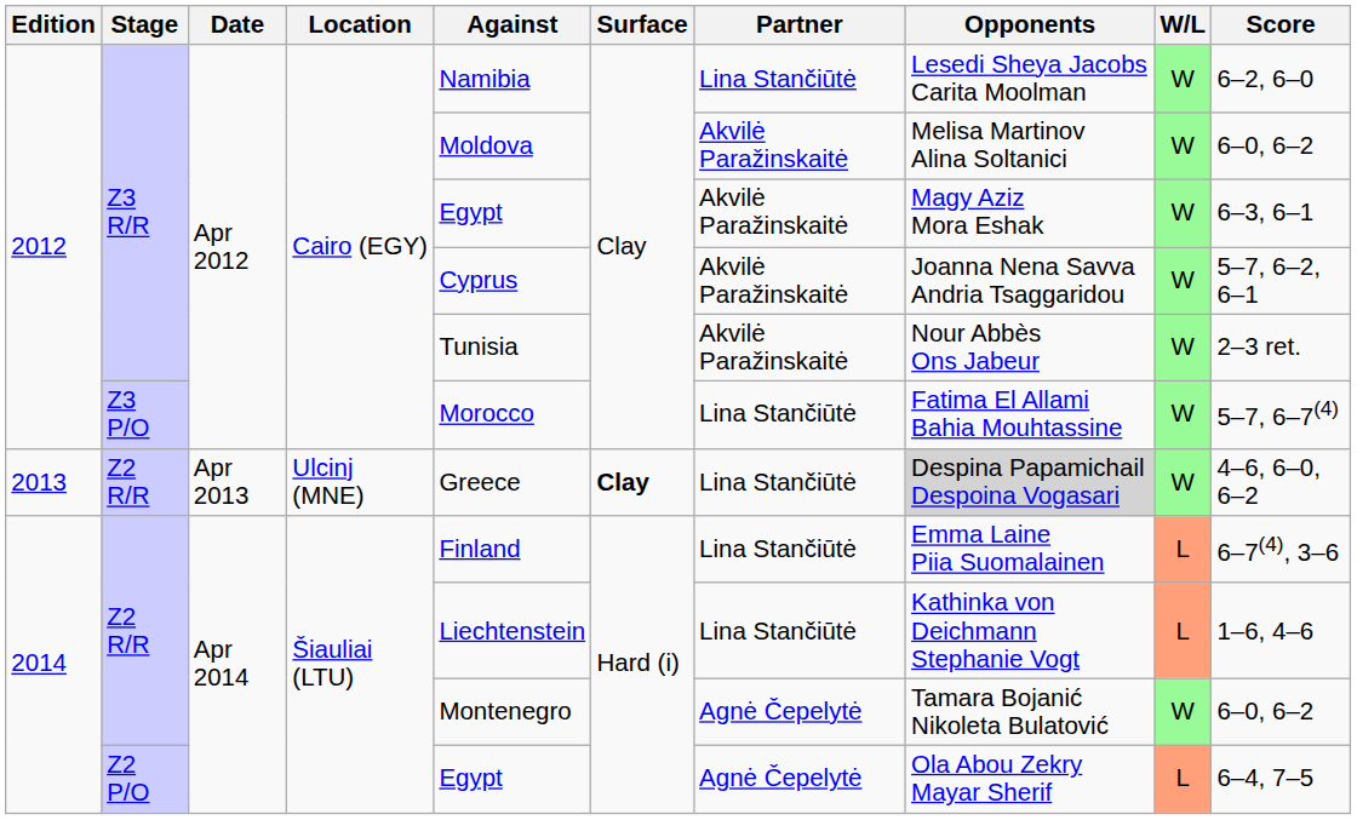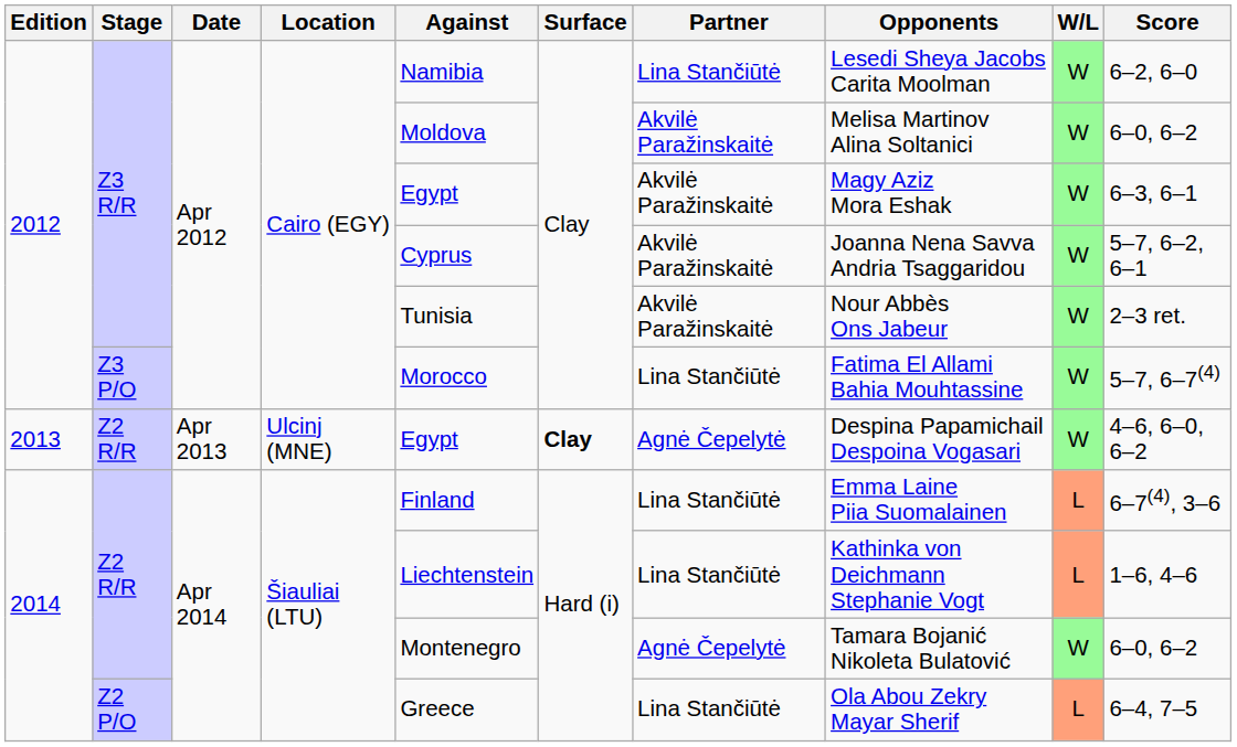 <table class=wikitable>
 <tr>
 <th>Edition</th>
 <th>Stage</th>
 <th>Date</th>
 <th>Location</th>
 <th>Against</th>
 <th>Surface</th>
 <th>Partner</th>
 <th>Opponents</th>
 <th>W/L</th>
 <th>Score</th>
 </tr>
 <tr>
 <td rowspan="6"><a href='#'>2012</a></td>
 <td style="background:#ccf;" rowspan="5"><a href='#'>Z3 R/R</a></td>
 <td rowspan="6">Apr 2012</td>
 <td rowspan="6"><a href='#'>Cairo</a> (EGY)</td>
 <td> <a href='#'>Namibia</a></td>
 <td rowspan="6">Clay</td>
 <td><a href='#'>Lina Stančiūtė</a></td>
 <td><a href='#'>Lesedi Sheya Jacobs</a> <br> Carita Moolman</td>
 <td style="text-align:center; background:#98fb98;">W</td>
 <td>6–2, 6–0</td>
 </tr>
 <tr>
 <td> <a href='#'>Moldova</a></td>
 <td><a href='#'>Akvilė Paražinskaitė</a></td>
 <td>Melisa Martinov <br>  Alina Soltanici</td>
 <td style="text-align:center; background:#98fb98;">W</td>
 <td>6–0, 6–2</td>
 </tr>
 <tr>
 <td> <a href='#'>Egypt</a></td>
 <td>Akvilė Paražinskaitė</td>
 <td><a href='#'>Magy Aziz</a> <br> Mora Eshak</td>
 <td style="text-align:center; background:#98fb98;">W</td>
 <td>6–3, 6–1</td>
 </tr>
 <tr>
 <td> <a href='#'>Cyprus</a></td>
 <td>Akvilė Paražinskaitė</td>
 <td>Joanna Nena Savva <br>  Andria Tsaggaridou</td>
 <td style="text-align:center; background:#98fb98;">W</td>
 <td>5–7, 6–2, 6–1</td>
 </tr>
 <tr>
 <td> Tunisia</td>
 <td>Akvilė Paražinskaitė</td>
 <td>Nour Abbès <br> <a href='#'>Ons Jabeur</a></td>
 <td style="text-align:center; background:#98fb98;">W</td>
 <td>2–3 ret.</td>
 </tr>
 <tr>
 <td style="background:#ccf;"><a href='#'>Z3 P/O</a></td>
 <td> <a href='#'>Morocco</a></td>
 <td>Lina Stančiūtė</td>
 <td><a href='#'>Fatima El Allami</a> <br> <a href='#'>Bahia Mouhtassine</a></td>
 <td style="text-align:center; background:#98fb98;">W</td>
 <td>5–7, 6–7<sup>(4)</sup></td>
 </tr>
 <tr>
 <td><a href='#'>2013</a></td>
 <td style="background:#ccf;"><a href='#'>Z2 R/R</a></td>
 <td>Apr 2013</td>
 <td><a href='#'>Ulcinj</a> (MNE)</td>
-<td> Greece</td>
+<td> <a href='#'>Egypt</a></td>
 <td><strong>Clay</strong></td>
-<td>Lina Stančiūtė</td>
-<td style="background: lightgrey;">Despina Papamichail <br> <a href='#'>Despoina Vogasari</a></td>
+<td><a href='#'>Agnė Čepelytė</a></td>
+<td>Despina Papamichail <br> <a href='#'>Despoina Vogasari</a></td>
 <td style="text-align:center; background:#98fb98;">W</td>
 <td>4–6, 6–0, 6–2</td>
 </tr>
 <tr>
 <td rowspan="4"><a href='#'>2014</a></td>
 <td style="background:#ccf;" rowspan="3"><a href='#'>Z2 R/R</a></td>
 <td rowspan="4">Apr 2014</td>
 <td rowspan="4"><a href='#'>Šiauliai</a> (LTU)</td>
 <td> <a href='#'>Finland</a></td>
 <td rowspan="4">Hard (i)</td>
 <td>Lina Stančiūtė</td>
 <td><a href='#'>Emma Laine</a> <br> <a href='#'>Piia Suomalainen</a></td>
 <td style="text-align:center; background:#ffa07a;">L</td>
 <td>6–7<sup>(4)</sup>, 3–6</td>
 </tr>
 <tr>
 <td> <a href='#'>Liechtenstein</a></td>
 <td>Lina Stančiūtė</td>
 <td><a href='#'>Kathinka von Deichmann</a> <br>  <a href='#'>Stephanie Vogt</a></td>
 <td style="text-align:center; background:#ffa07a;">L</td>
 <td>1–6, 4–6</td>
 </tr>
 <tr>
 <td> Montenegro</td>
 <td><a href='#'>Agnė Čepelytė</a></td>
 <td>Tamara Bojanić <br> Nikoleta Bulatović</td>
 <td style="text-align:center; background:#98fb98;">W</td>
 <td>6–0, 6–2</td>
 </tr>
 <tr>
 <td style="background:#ccf;"><a href='#'>Z2 P/O</a></td>
-<td> <a href='#'>Egypt</a></td>
-<td><a href='#'>Agnė Čepelytė</a></td>
+<td> Greece</td>
+<td>Lina Stančiūtė</td>
 <td><a href='#'>Ola Abou Zekry</a> <br> <a href='#'>Mayar Sherif</a></td>
 <td style="text-align:center; background:#ffa07a;">L</td>
 <td>6–4, 7–5</td>
 </tr>
 </table>
